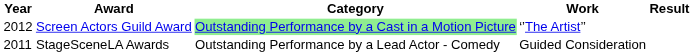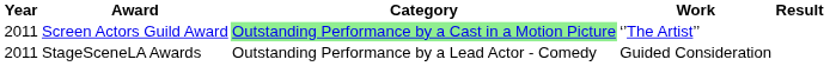 <table class= “wikitable sortable”>
 <tr>
 <th>Year</th>
 <th>Award</th>
 <th>Category</th>
 <th>Work</th>
 <th>Result</th>
 </tr>
 <tr>
-<td>2012</td>
+<td>2011</td>
 <td><a href='#'>Screen Actors Guild Award</a></td>
 <td style="background: lightgreen;"><a href='#'>Outstanding Performance by a Cast in a Motion Picture</a></td>
 <td>‘’<a href='#'>The Artist</a>’’</td>
 <td></td>
 </tr>
 <tr>
 <td>2011</td>
 <td>StageSceneLA Awards</td>
 <td>Outstanding Performance by a Lead Actor - Comedy</td>
 <td>Guided Consideration</td>
 <td></td>
 </tr>
 </table>
